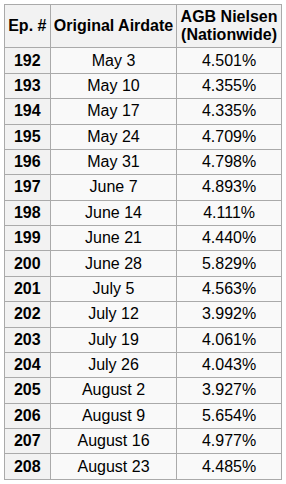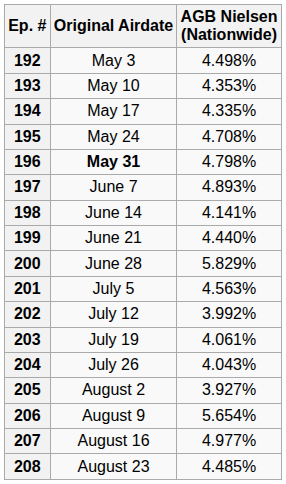 <table class=wikitable style=text-align:center>
 <tr>
 <th>Ep. #</th>
 <th>Original Airdate</th>
 <th>AGB Nielsen<br>(Nationwide)<br></th>
 </tr>
 <tr>
 <th>192</th>
 <td>May 3</td>
-<td>4.501%</td>
+<td>4.498%</td>
 </tr>
 <tr>
 <th>193</th>
 <td>May 10</td>
-<td>4.355%</td>
+<td>4.353%</td>
 </tr>
 <tr>
 <th>194</th>
 <td>May 17</td>
 <td>4.335%</td>
 </tr>
 <tr>
 <th>195</th>
 <td>May 24</td>
-<td>4.709%</td>
+<td>4.708%</td>
 </tr>
 <tr>
 <th>196</th>
-<td>May 31</td>
+<td><strong>May 31</strong></td>
 <td>4.798%</td>
 </tr>
 <tr>
 <th>197</th>
 <td>June 7</td>
 <td>4.893%</td>
 </tr>
 <tr>
 <th>198</th>
 <td>June 14</td>
-<td>4.111%</td>
+<td>4.141%</td>
 </tr>
 <tr>
 <th>199</th>
 <td>June 21</td>
 <td>4.440%</td>
 </tr>
 <tr>
 <th>200</th>
 <td>June 28</td>
 <td>5.829%</td>
 </tr>
 <tr>
 <th>201</th>
 <td>July 5</td>
 <td>4.563%</td>
 </tr>
 <tr>
 <th>202</th>
 <td>July 12</td>
 <td>3.992%</td>
 </tr>
 <tr>
 <th>203</th>
 <td>July 19</td>
 <td>4.061%</td>
 </tr>
 <tr>
 <th>204</th>
 <td>July 26</td>
 <td>4.043%</td>
 </tr>
 <tr>
 <th>205</th>
 <td>August 2</td>
 <td>3.927%</td>
 </tr>
 <tr>
 <th>206</th>
 <td>August 9</td>
 <td>5.654%</td>
 </tr>
 <tr>
 <th>207</th>
 <td>August 16</td>
 <td>4.977%</td>
 </tr>
 <tr>
 <th>208</th>
 <td>August 23</td>
 <td>4.485%</td>
 </tr>
 </table>
